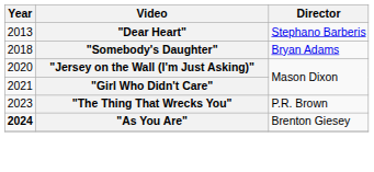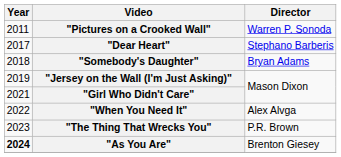 <table class="wikitable plainrowheaders">
 <tr>
 <th>Year</th>
 <th style="width:20em;">Video</th>
 <th>Director</th>
 </tr>
 <tr>
-<td>2013</td>
+<td>2011</td>
+<th scope="row">"Pictures on a Crooked Wall"</th>
+<td><a href='#'>Warren P. Sonoda</a></td>
+</tr>
+<tr>
+<td>2017</td>
 <th scope="row">"Dear Heart"</th>
 <td><a href='#'>Stephano Barberis</a></td>
 </tr>
 <tr>
 <td>2018</td>
 <th scope="row">"Somebody's Daughter"</th>
 <td><a href='#'>Bryan Adams</a></td>
 </tr>
 <tr>
-<td>2020</td>
+<td>2019</td>
 <th scope="row">"Jersey on the Wall (I'm Just Asking)"</th>
 <td rowspan=2>Mason Dixon</td>
 </tr>
 <tr>
 <td>2021</td>
 <th scope="row">"Girl Who Didn't Care"</th>
+</tr>
+<tr>
+<td>2022</td>
+<th scope="row">"When You Need It"</th>
+<td>Alex Alvga</td>
 </tr>
 <tr>
 <td>2023</td>
 <th scope="row">"The Thing That Wrecks You"</th>
 <td>P.R. Brown</td>
 </tr>
 <tr>
 <td><strong>2024</strong></td>
 <th scope="row">"As You Are"</th>
 <td>Brenton Giesey</td>
 </tr>
 <tr>
 </tr>
 </table>
